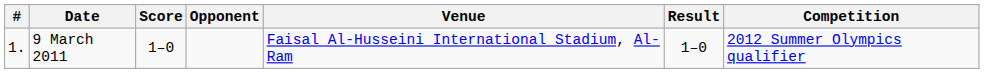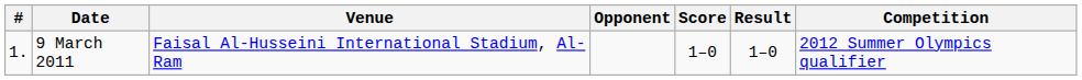 <table class="wikitable">
 <tr>
 <th>#</th>
 <th>Date</th>
+<th>Venue</th>
+<th>Opponent</th>
 <th>Score</th>
-<th>Opponent</th>
-<th>Venue</th>
 <th>Result</th>
 <th>Competition</th>
 </tr>
 <tr>
 <td>1.</td>
 <td>9 March 2011</td>
+<td><a href='#'>Faisal Al-Husseini International Stadium</a>, <a href='#'>Al-Ram</a></td>
+<td></td>
 <td style="text-align:center;">1–0</td>
-<td></td>
-<td><a href='#'>Faisal Al-Husseini International Stadium</a>, <a href='#'>Al-Ram</a></td>
 <td style="text-align:center;">1–0</td>
 <td><a href='#'>2012 Summer Olympics qualifier</a></td>
 </tr>
 </table>
